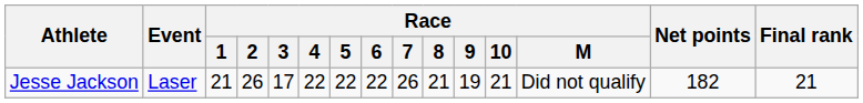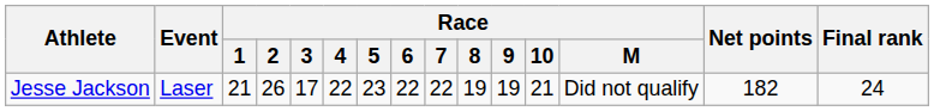 <table class="wikitable" border="1" style="font-size:90%">
 <tr>
 <th rowspan=2>Athlete</th>
 <th rowspan=2>Event</th>
 <th colspan=11>Race</th>
 <th rowspan=2>Net points</th>
 <th rowspan=2>Final rank</th>
 </tr>
 <tr>
 <th>1</th>
 <th>2</th>
 <th>3</th>
 <th>4</th>
 <th>5</th>
 <th>6</th>
 <th>7</th>
 <th>8</th>
 <th>9</th>
 <th>10</th>
 <th>M</th>
 </tr>
 <tr align=center>
 <td align=left><a href='#'>Jesse Jackson</a></td>
 <td align=left><a href='#'>Laser</a></td>
 <td>21</td>
 <td>26</td>
 <td>17</td>
 <td>22</td>
+<td>23</td>
 <td>22</td>
 <td>22</td>
-<td>26</td>
-<td>21</td>
+<td>19</td>
 <td>19</td>
 <td>21</td>
 <td>Did not qualify</td>
 <td>182</td>
-<td>21</td>
+<td>24</td>
 </tr>
 </table>
